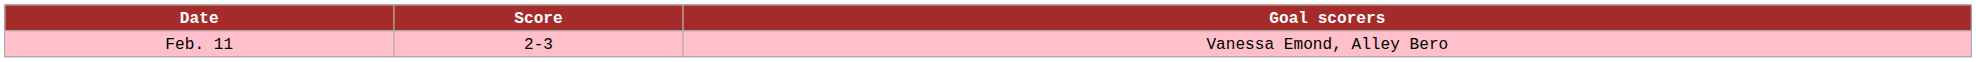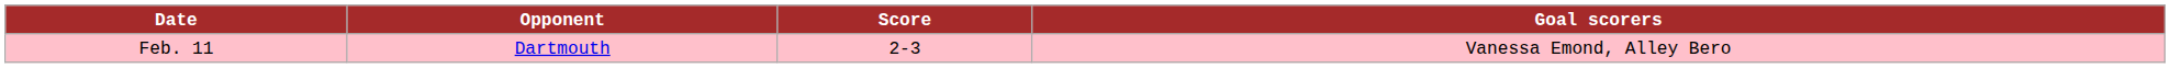 <table class="wikitable" width="80%">
 <tr align="center"  style=" background:brown;color:#FFFFFF;">
 <td><strong>Date</strong></td>
+<td><strong>Opponent</strong></td>
 <td><strong>Score</strong></td>
 <td><strong>Goal scorers</strong></td>
 </tr>
 <tr align="center" bgcolor="pink">
 <td>Feb. 11</td>
+<td><a href='#'>Dartmouth</a></td>
 <td>2-3</td>
 <td>Vanessa Emond, Alley Bero</td>
 </tr>
 </table>
